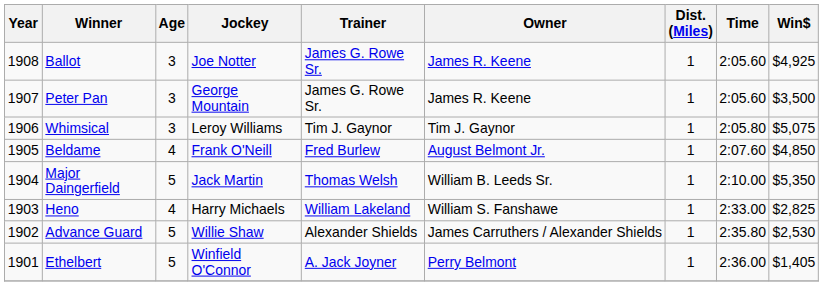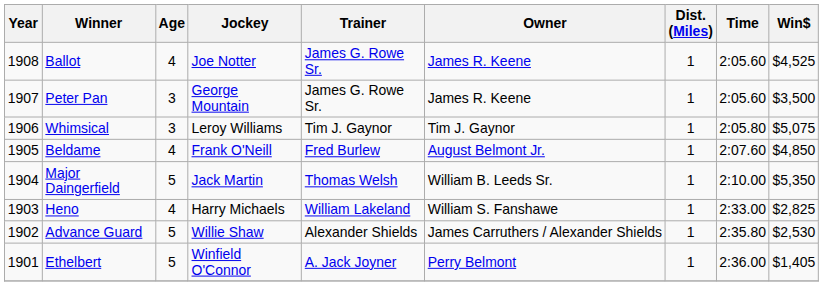 <table class="wikitable sortable" style="font-size:90%">
 <tr>
 <th style="width:30px">Year<br></th>
 <th style="width:110px">Winner<br></th>
 <th style="width:20px">Age<br></th>
 <th style="width:110px">Jockey<br></th>
 <th style="width:120px">Trainer<br></th>
 <th>Owner<br></th>
 <th style="width:25px">Dist.<br> <span>(<a href='#'>Miles</a>)</span></th>
 <th style="width:25px">Time<br></th>
 <th style="width:25px">Win$</th>
 </tr>
 <tr>
 <td align=center>1908</td>
 <td><a href='#'>Ballot</a></td>
-<td align=center>3</td>
+<td align=center>4</td>
 <td><a href='#'>Joe Notter</a></td>
 <td><a href='#'>James G. Rowe Sr.</a></td>
 <td><a href='#'>James R. Keene</a></td>
 <td align=center>1<span></span></td>
 <td>2:05.60</td>
-<td>$4,925</td>
+<td>$4,525</td>
 </tr>
 <tr>
 <td align=center>1907</td>
 <td><a href='#'>Peter Pan</a></td>
 <td align=center>3</td>
 <td><a href='#'>George Mountain</a></td>
 <td>James G. Rowe Sr.</td>
 <td>James R. Keene</td>
 <td align=center>1<span></span></td>
 <td>2:05.60</td>
 <td>$3,500</td>
 </tr>
 <tr>
 <td align=center>1906</td>
 <td><a href='#'>Whimsical</a></td>
 <td align=center>3</td>
 <td>Leroy Williams</td>
 <td>Tim J. Gaynor</td>
 <td>Tim J. Gaynor</td>
 <td align=center>1<span></span></td>
 <td>2:05.80</td>
 <td>$5,075</td>
 </tr>
 <tr>
 <td align=center>1905</td>
 <td><a href='#'>Beldame</a></td>
 <td align=center>4</td>
 <td><a href='#'>Frank O'Neill</a></td>
 <td><a href='#'>Fred Burlew</a></td>
 <td><a href='#'>August Belmont Jr.</a></td>
 <td align=center>1<span></span></td>
 <td>2:07.60</td>
 <td>$4,850</td>
 </tr>
 <tr>
 <td align=center>1904</td>
 <td><a href='#'>Major Daingerfield</a></td>
 <td align=center>5</td>
 <td><a href='#'>Jack Martin</a></td>
 <td><a href='#'>Thomas Welsh</a></td>
 <td>William B. Leeds Sr.</td>
 <td align=center>1<span></span></td>
 <td>2:10.00</td>
 <td>$5,350</td>
 </tr>
 <tr>
 <td align=center>1903</td>
 <td><a href='#'>Heno</a></td>
 <td align=center>4</td>
 <td>Harry Michaels</td>
 <td><a href='#'>William Lakeland</a></td>
 <td>William S. Fanshawe</td>
 <td align=center>1<span></span></td>
 <td>2:33.00</td>
 <td>$2,825</td>
 </tr>
 <tr>
 <td align=center>1902</td>
 <td><a href='#'>Advance Guard</a></td>
 <td align=center>5</td>
 <td><a href='#'>Willie Shaw</a></td>
 <td>Alexander Shields</td>
 <td>James Carruthers / Alexander Shields</td>
 <td align=center>1<span></span></td>
 <td>2:35.80</td>
 <td>$2,530</td>
 </tr>
 <tr>
 <td align=center>1901</td>
 <td><a href='#'>Ethelbert</a></td>
 <td align=center>5</td>
 <td><a href='#'>Winfield O'Connor</a></td>
 <td><a href='#'>A. Jack Joyner</a></td>
 <td><a href='#'>Perry Belmont</a></td>
 <td align=center>1<span></span></td>
 <td>2:36.00</td>
 <td>$1,405</td>
 </tr>
 <tr>
 </tr>
 </table>
